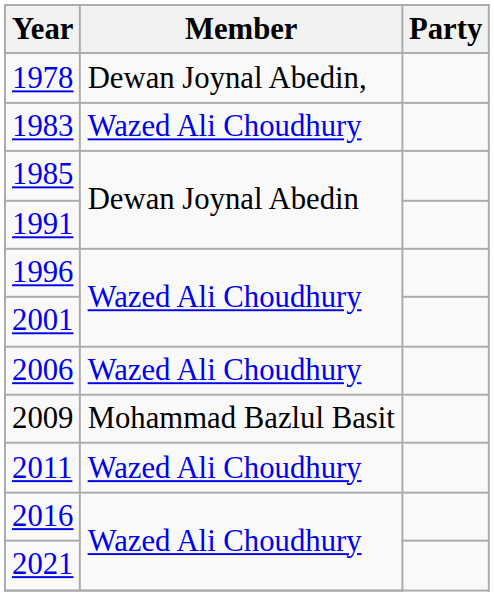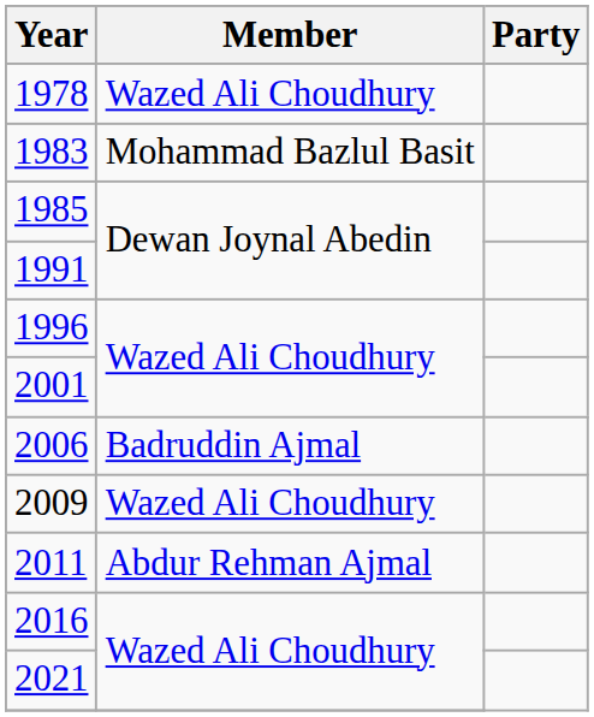 <table class="wikitable sortable">
 <tr>
 <th>Year</th>
 <th>Member</th>
 <th colspan="2">Party</th>
 </tr>
 <tr>
 <td><a href='#'>1978</a></td>
-<td>Dewan Joynal Abedin,</td>
+<td><a href='#'>Wazed Ali Choudhury</a></td>
 <td></td>
 </tr>
 <tr>
 <td><a href='#'>1983</a></td>
-<td><a href='#'>Wazed Ali Choudhury</a></td>
+<td>Mohammad Bazlul Basit</td>
 <td></td>
 </tr>
 <tr>
 <td><a href='#'>1985</a></td>
 <td rowspan="2">Dewan Joynal Abedin</td>
 <td></td>
 </tr>
 <tr>
 <td><a href='#'>1991</a></td>
 </tr>
 <tr>
 <td><a href='#'>1996</a></td>
 <td rowspan="2"><a href='#'>Wazed Ali Choudhury</a></td>
 <td></td>
 </tr>
 <tr>
 <td><a href='#'>2001</a></td>
 </tr>
 <tr>
 <td><a href='#'>2006</a></td>
+<td><a href='#'>Badruddin Ajmal</a></td>
+<td></td>
+</tr>
+<tr>
+<td>2009</td>
 <td><a href='#'>Wazed Ali Choudhury</a></td>
 <td></td>
 </tr>
 <tr>
-<td>2009</td>
-<td>Mohammad Bazlul Basit</td>
-<td></td>
-</tr>
-<tr>
 <td><a href='#'>2011</a></td>
-<td><a href='#'>Wazed Ali Choudhury</a></td>
+<td><a href='#'>Abdur Rehman Ajmal</a></td>
 <td></td>
 </tr>
 <tr>
 <td><a href='#'>2016</a></td>
 <td rowspan="2"><a href='#'>Wazed Ali Choudhury</a></td>
 <td></td>
 </tr>
 <tr>
 <td><a href='#'>2021</a></td>
 </tr>
 <tr>
 </tr>
 </table>
